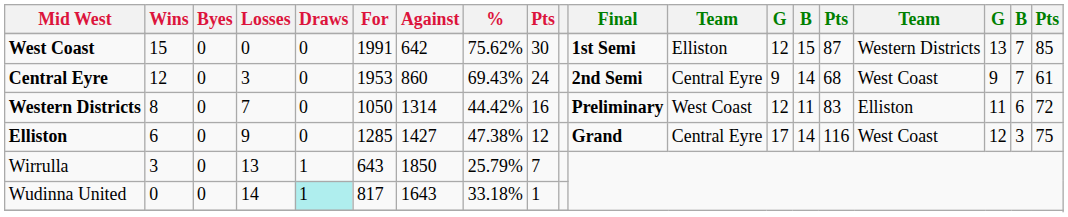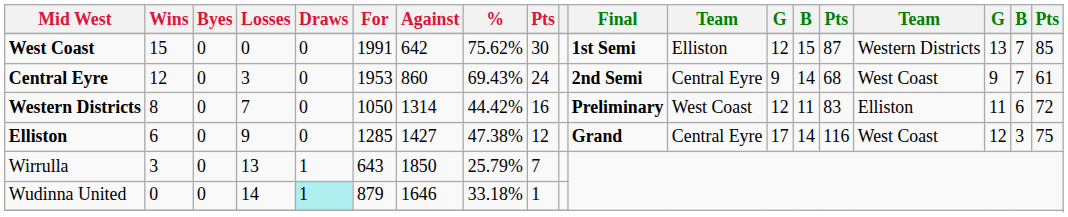 <table style="font-size: 85%; text-align: left;" class="wikitable">
 <tr>
 <th style="color:crimson">Mid West</th>
 <th style="color:crimson">Wins</th>
 <th style="color:crimson">Byes</th>
 <th style="color:crimson">Losses</th>
 <th style="color:crimson">Draws</th>
 <th style="color:crimson">For</th>
 <th style="color:crimson">Against</th>
 <th style="color:crimson">%</th>
 <th style="color:crimson">Pts</th>
 <th></th>
 <th style="color:green">Final</th>
 <th style="color:green">Team</th>
 <th style="color:green">G</th>
 <th style="color:green">B</th>
 <th style="color:green">Pts</th>
 <th style="color:green">Team</th>
 <th style="color:green">G</th>
 <th style="color:green">B</th>
 <th style="color:green">Pts</th>
 </tr>
 <tr>
 </tr>
 <tr>
 </tr>
 <tr>
 <td><strong>	West Coast	</strong></td>
 <td>15</td>
 <td>0</td>
 <td>0</td>
 <td>0</td>
 <td>1991</td>
 <td>642</td>
 <td>75.62%</td>
 <td>30</td>
 <td></td>
 <td><strong>1st Semi</strong></td>
 <td>Elliston</td>
 <td>12</td>
 <td>15</td>
 <td>87</td>
 <td>Western Districts</td>
 <td>13</td>
 <td>7</td>
 <td>85</td>
 </tr>
 <tr>
 <td><strong>	Central Eyre	</strong></td>
 <td>12</td>
 <td>0</td>
 <td>3</td>
 <td>0</td>
 <td>1953</td>
 <td>860</td>
 <td>69.43%</td>
 <td>24</td>
 <td></td>
 <td><strong>2nd Semi</strong></td>
 <td>Central Eyre</td>
 <td>9</td>
 <td>14</td>
 <td>68</td>
 <td>West Coast</td>
 <td>9</td>
 <td>7</td>
 <td>61</td>
 </tr>
 <tr>
 <td><strong>	Western Districts	</strong></td>
 <td>8</td>
 <td>0</td>
 <td>7</td>
 <td>0</td>
 <td>1050</td>
 <td>1314</td>
 <td>44.42%</td>
 <td>16</td>
 <td></td>
 <td><strong>Preliminary</strong></td>
 <td>West Coast</td>
 <td>12</td>
 <td>11</td>
 <td>83</td>
 <td>Elliston</td>
 <td>11</td>
 <td>6</td>
 <td>72</td>
 </tr>
 <tr>
 <td><strong>	Elliston	</strong></td>
 <td>6</td>
 <td>0</td>
 <td>9</td>
 <td>0</td>
 <td>1285</td>
 <td>1427</td>
 <td>47.38%</td>
 <td>12</td>
 <td></td>
 <td><strong>Grand</strong></td>
 <td>Central Eyre</td>
 <td>17</td>
 <td>14</td>
 <td>116</td>
 <td>West Coast</td>
 <td>12</td>
 <td>3</td>
 <td>75</td>
 </tr>
 <tr>
 <td>Wirrulla</td>
 <td>3</td>
 <td>0</td>
 <td>13</td>
 <td>1</td>
 <td>643</td>
 <td>1850</td>
 <td>25.79%</td>
 <td>7</td>
 <td></td>
 </tr>
 <tr>
 <td>Wudinna United</td>
 <td>0</td>
 <td>0</td>
 <td>14</td>
 <td style="background: paleturquoise;">1</td>
-<td>817</td>
-<td>1643</td>
+<td>879</td>
+<td>1646</td>
 <td>33.18%</td>
 <td>1</td>
 <td></td>
 </tr>
 <tr>
 </tr>
 </table>
